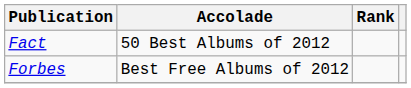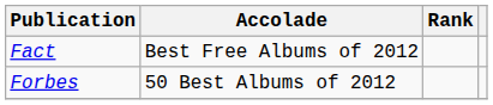 <table class="wikitable sortable">
 <tr>
 <th>Publication</th>
 <th>Accolade</th>
 <th>Rank</th>
 <th class="unsortable"></th>
 </tr>
 <tr>
 <td><em><a href='#'>Fact</a></em></td>
-<td>50 Best Albums of 2012</td>
+<td>Best Free Albums of 2012</td>
 <td></td>
 <td></td>
 </tr>
 <tr>
 <td><em><a href='#'>Forbes</a></em></td>
-<td>Best Free Albums of 2012</td>
+<td>50 Best Albums of 2012</td>
 <td></td>
 <td></td>
 </tr>
 <tr>
 </tr>
 </table>
